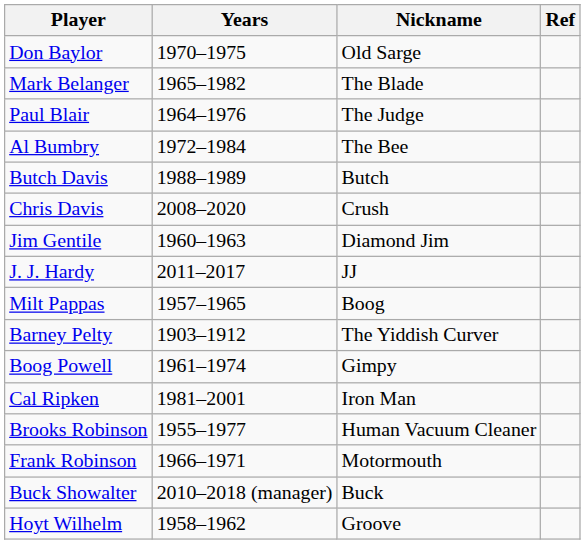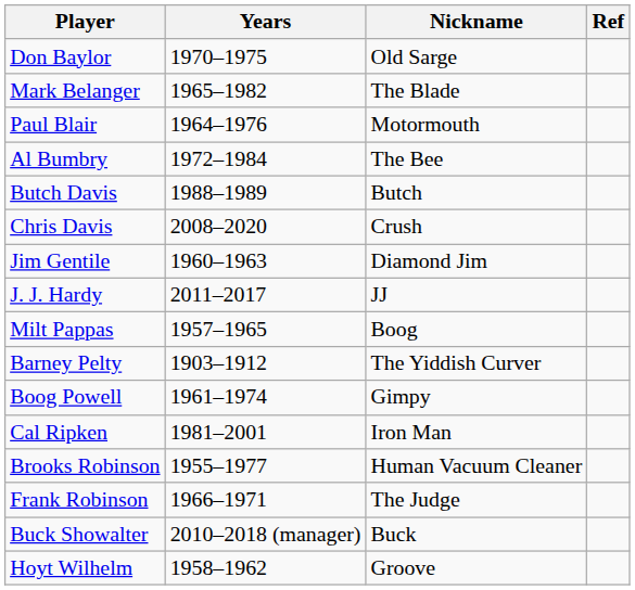 <table class="wikitable sortable">
 <tr>
 <th>Player</th>
 <th>Years</th>
 <th>Nickname</th>
 <th>Ref</th>
 </tr>
 <tr>
 <td><a href='#'>Don Baylor</a></td>
 <td>1970–1975</td>
 <td>Old Sarge</td>
 <td></td>
 </tr>
 <tr>
 <td><a href='#'>Mark Belanger</a></td>
 <td>1965–1982</td>
 <td>The Blade</td>
 <td></td>
 </tr>
 <tr>
 <td><a href='#'>Paul Blair</a></td>
 <td>1964–1976</td>
-<td>The Judge</td>
+<td>Motormouth</td>
 <td></td>
 </tr>
 <tr>
 <td><a href='#'>Al Bumbry</a></td>
 <td>1972–1984</td>
 <td>The Bee</td>
 <td></td>
 </tr>
 <tr>
 <td><a href='#'>Butch Davis</a></td>
 <td>1988–1989</td>
 <td>Butch</td>
 <td></td>
 </tr>
 <tr>
 <td><a href='#'>Chris Davis</a></td>
 <td>2008–2020</td>
 <td>Crush</td>
 <td></td>
 </tr>
 <tr>
 <td><a href='#'>Jim Gentile</a></td>
 <td>1960–1963</td>
 <td>Diamond Jim</td>
 <td></td>
 </tr>
 <tr>
 <td><a href='#'>J. J. Hardy</a></td>
 <td>2011–2017</td>
 <td>JJ</td>
 <td></td>
 </tr>
 <tr>
 <td><a href='#'>Milt Pappas</a></td>
 <td>1957–1965</td>
 <td>Boog</td>
 <td></td>
 </tr>
 <tr>
 <td><a href='#'>Barney Pelty</a></td>
 <td>1903–1912</td>
 <td>The Yiddish Curver</td>
 <td></td>
 </tr>
 <tr>
 <td><a href='#'>Boog Powell</a></td>
 <td>1961–1974</td>
 <td>Gimpy</td>
 <td></td>
 </tr>
 <tr>
 <td><a href='#'>Cal Ripken</a></td>
 <td>1981–2001</td>
 <td>Iron Man</td>
 <td></td>
 </tr>
 <tr>
 <td><a href='#'>Brooks Robinson</a></td>
 <td>1955–1977</td>
 <td>Human Vacuum Cleaner</td>
 <td></td>
 </tr>
 <tr>
 <td><a href='#'>Frank Robinson</a></td>
 <td>1966–1971</td>
-<td>Motormouth</td>
+<td>The Judge</td>
 <td></td>
 </tr>
 <tr>
 <td><a href='#'>Buck Showalter</a></td>
 <td>2010–2018 (manager)</td>
 <td>Buck</td>
 <td></td>
 </tr>
 <tr>
 <td><a href='#'>Hoyt Wilhelm</a></td>
 <td>1958–1962</td>
 <td>Groove</td>
 <td></td>
 </tr>
 </table>
